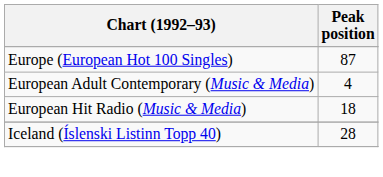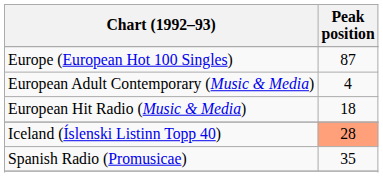 <table class="wikitable sortable">
 <tr>
 <th>Chart (1992–93)</th>
 <th>Peak<br>position</th>
 </tr>
 <tr>
 </tr>
 <tr>
 <td>Europe (<a href='#'>European Hot 100 Singles</a>)</td>
 <td align="center">87</td>
 </tr>
 <tr>
 <td>European Adult Contemporary (<em><a href='#'>Music & Media</a></em>)</td>
 <td align="center">4</td>
 </tr>
 <tr>
 <td>European Hit Radio (<em><a href='#'>Music & Media</a></em>)</td>
 <td align="center">18</td>
 </tr>
 <tr>
 </tr>
 <tr>
 <td>Iceland (<a href='#'>Íslenski Listinn Topp 40</a>)</td>
-<td align="center">28</td>
+<td align="center" style="background: lightsalmon;">28</td>
+</tr>
+<tr>
+<td>Spanish Radio (<a href='#'>Promusicae</a>)</td>
+<td align="center">35</td>
 </tr>
 <tr>
 </tr>
 <tr>
 </tr>
 </table>
